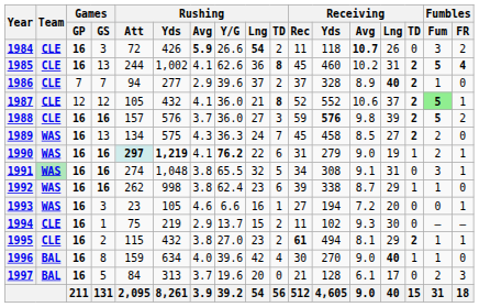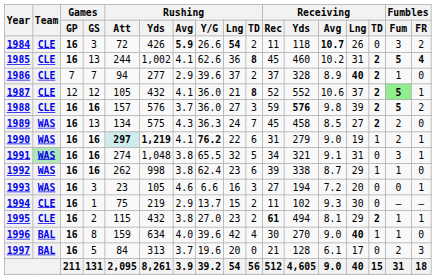 <table class= "wikitable" style="text-align:center;">
 <tr>
 <th rowspan="2">Year</th>
 <th rowspan="2">Team</th>
 <th colspan="2">Games</th>
 <th colspan="6">Rushing</th>
 <th colspan="5">Receiving</th>
 <th colspan="2">Fumbles</th>
 </tr>
 <tr>
 <th>GP</th>
 <th>GS</th>
 <th>Att</th>
 <th>Yds</th>
 <th>Avg</th>
 <th>Y/G</th>
 <th>Lng</th>
 <th>TD</th>
 <th>Rec</th>
 <th>Yds</th>
 <th>Avg</th>
 <th>Lng</th>
 <th>TD</th>
 <th>Fum</th>
 <th>FR</th>
 </tr>
 <tr>
 <th><a href='#'>1984</a></th>
 <th><a href='#'>CLE</a></th>
 <td><strong>16</strong></td>
 <td>3</td>
 <td>72</td>
 <td>426</td>
 <td><strong>5.9</strong></td>
 <td>26.6</td>
 <td><strong>54</strong></td>
 <td>2</td>
 <td>11</td>
 <td>118</td>
 <td><strong>10.7</strong></td>
 <td>26</td>
 <td>0</td>
 <td>3</td>
 <td>2</td>
 </tr>
 <tr>
 <th><a href='#'>1985</a></th>
 <th><a href='#'>CLE</a></th>
 <td><strong>16</strong></td>
 <td>13</td>
 <td>244</td>
 <td>1,002</td>
 <td>4.1</td>
 <td>62.6</td>
 <td>36</td>
 <td><strong>8</strong></td>
 <td>45</td>
 <td>460</td>
 <td>10.2</td>
 <td>31</td>
 <td><strong>2</strong></td>
 <td><strong>5</strong></td>
 <td><strong>4</strong></td>
 </tr>
 <tr>
 <th><a href='#'>1986</a></th>
 <th><a href='#'>CLE</a></th>
 <td>7</td>
 <td>7</td>
 <td>94</td>
 <td>277</td>
 <td>2.9</td>
 <td>39.6</td>
 <td>37</td>
 <td>2</td>
 <td>37</td>
 <td>328</td>
 <td>8.9</td>
 <td><strong>40</strong></td>
 <td><strong>2</strong></td>
 <td>1</td>
 <td>0</td>
 </tr>
 <tr>
 <th><a href='#'>1987</a></th>
 <th><a href='#'>CLE</a></th>
 <td>12</td>
 <td>12</td>
 <td>105</td>
 <td>432</td>
 <td>4.1</td>
 <td>36.0</td>
 <td>21</td>
 <td><strong>8</strong></td>
 <td>52</td>
 <td>552</td>
 <td>10.6</td>
 <td>37</td>
 <td><strong>2</strong></td>
 <td style="background: lightgreen;"><strong>5</strong></td>
 <td>1</td>
 </tr>
 <tr>
 <th><a href='#'>1988</a></th>
 <th><a href='#'>CLE</a></th>
 <td><strong>16</strong></td>
 <td><strong>16</strong></td>
 <td>157</td>
 <td>576</td>
 <td>3.7</td>
 <td>36.0</td>
 <td>27</td>
 <td>3</td>
 <td>59</td>
 <td><strong>576</strong></td>
 <td>9.8</td>
 <td>39</td>
 <td><strong>2</strong></td>
 <td><strong>5</strong></td>
 <td>2</td>
 </tr>
 <tr>
 <th><a href='#'>1989</a></th>
 <th><a href='#'>WAS</a></th>
 <td><strong>16</strong></td>
 <td>13</td>
 <td>134</td>
 <td>575</td>
 <td>4.3</td>
 <td>36.3</td>
 <td>24</td>
 <td>7</td>
 <td>45</td>
 <td>458</td>
 <td>8.5</td>
 <td>27</td>
 <td><strong>2</strong></td>
 <td>2</td>
 <td>0</td>
 </tr>
 <tr>
 <th><a href='#'>1990</a></th>
 <th><a href='#'>WAS</a></th>
 <td><strong>16</strong></td>
 <td><strong>16</strong></td>
 <td style="background:#cfecec;"><strong>297</strong></td>
 <td><strong>1,219</strong></td>
 <td>4.1</td>
 <td><strong>76.2</strong></td>
 <td>22</td>
 <td>6</td>
 <td>31</td>
 <td>279</td>
 <td>9.0</td>
 <td>19</td>
 <td>1</td>
 <td>2</td>
 <td>1</td>
 </tr>
 <tr>
 <th><a href='#'>1991</a></th>
 <th style="background:#afe6ba;"><a href='#'>WAS</a></th>
 <td><strong>16</strong></td>
 <td><strong>16</strong></td>
 <td>274</td>
 <td>1,048</td>
 <td>3.8</td>
 <td>65.5</td>
 <td>32</td>
 <td>5</td>
 <td>34</td>
-<td>308</td>
+<td>321</td>
 <td>9.1</td>
 <td>31</td>
 <td>0</td>
 <td>3</td>
 <td>1</td>
 </tr>
 <tr>
 <th><a href='#'>1992</a></th>
 <th><a href='#'>WAS</a></th>
 <td><strong>16</strong></td>
 <td><strong>16</strong></td>
 <td>262</td>
 <td>998</td>
 <td>3.8</td>
 <td>62.4</td>
 <td>23</td>
 <td>6</td>
 <td>39</td>
 <td>338</td>
 <td>8.7</td>
 <td>29</td>
 <td>1</td>
 <td>1</td>
 <td>0</td>
 </tr>
 <tr>
 <th><a href='#'>1993</a></th>
 <th><a href='#'>WAS</a></th>
 <td><strong>16</strong></td>
 <td>3</td>
 <td>23</td>
 <td>105</td>
 <td>4.6</td>
 <td>6.6</td>
 <td>16</td>
-<td>1</td>
+<td>3</td>
 <td>27</td>
 <td>194</td>
 <td>7.2</td>
 <td>20</td>
 <td>0</td>
 <td>0</td>
 <td>1</td>
 </tr>
 <tr>
 <th><a href='#'>1994</a></th>
 <th><a href='#'>CLE</a></th>
 <td><strong>16</strong></td>
 <td>1</td>
 <td>75</td>
 <td>219</td>
 <td>2.9</td>
 <td>13.7</td>
 <td>15</td>
 <td>2</td>
 <td>11</td>
 <td>102</td>
 <td>9.3</td>
 <td>30</td>
 <td>0</td>
 <td>–</td>
 <td>–</td>
 </tr>
 <tr>
 <th><a href='#'>1995</a></th>
 <th><a href='#'>CLE</a></th>
 <td><strong>16</strong></td>
 <td>2</td>
 <td>115</td>
 <td>432</td>
 <td>3.8</td>
 <td>27.0</td>
 <td>23</td>
 <td>2</td>
 <td><strong>61</strong></td>
 <td>494</td>
 <td>8.1</td>
 <td>29</td>
 <td><strong>2</strong></td>
 <td>1</td>
 <td>1</td>
 </tr>
 <tr>
 <th><a href='#'>1996</a></th>
 <th><a href='#'>BAL</a></th>
 <td><strong>16</strong></td>
 <td>8</td>
 <td>159</td>
 <td>634</td>
 <td>4.0</td>
 <td>39.6</td>
 <td>42</td>
 <td>4</td>
 <td>30</td>
 <td>270</td>
 <td>9.0</td>
 <td><strong>40</strong></td>
 <td>1</td>
 <td>1</td>
 <td>0</td>
 </tr>
 <tr>
 <th><a href='#'>1997</a></th>
 <th><a href='#'>BAL</a></th>
 <td><strong>16</strong></td>
 <td>5</td>
 <td>84</td>
 <td>313</td>
 <td>3.7</td>
 <td>19.6</td>
 <td>20</td>
 <td>0</td>
 <td>21</td>
 <td>128</td>
 <td>6.1</td>
 <td>17</td>
 <td>0</td>
 <td>2</td>
 <td>3</td>
 </tr>
 <tr>
 <th colspan="2"></th>
 <th>211</th>
 <th>131</th>
 <th>2,095</th>
 <th>8,261</th>
 <th>3.9</th>
 <th>39.2</th>
 <th>54</th>
 <th>56</th>
 <th>512</th>
 <th>4,605</th>
 <th>9.0</th>
 <th>40</th>
 <th>15</th>
 <th>31</th>
 <th>18</th>
 </tr>
 </table>
